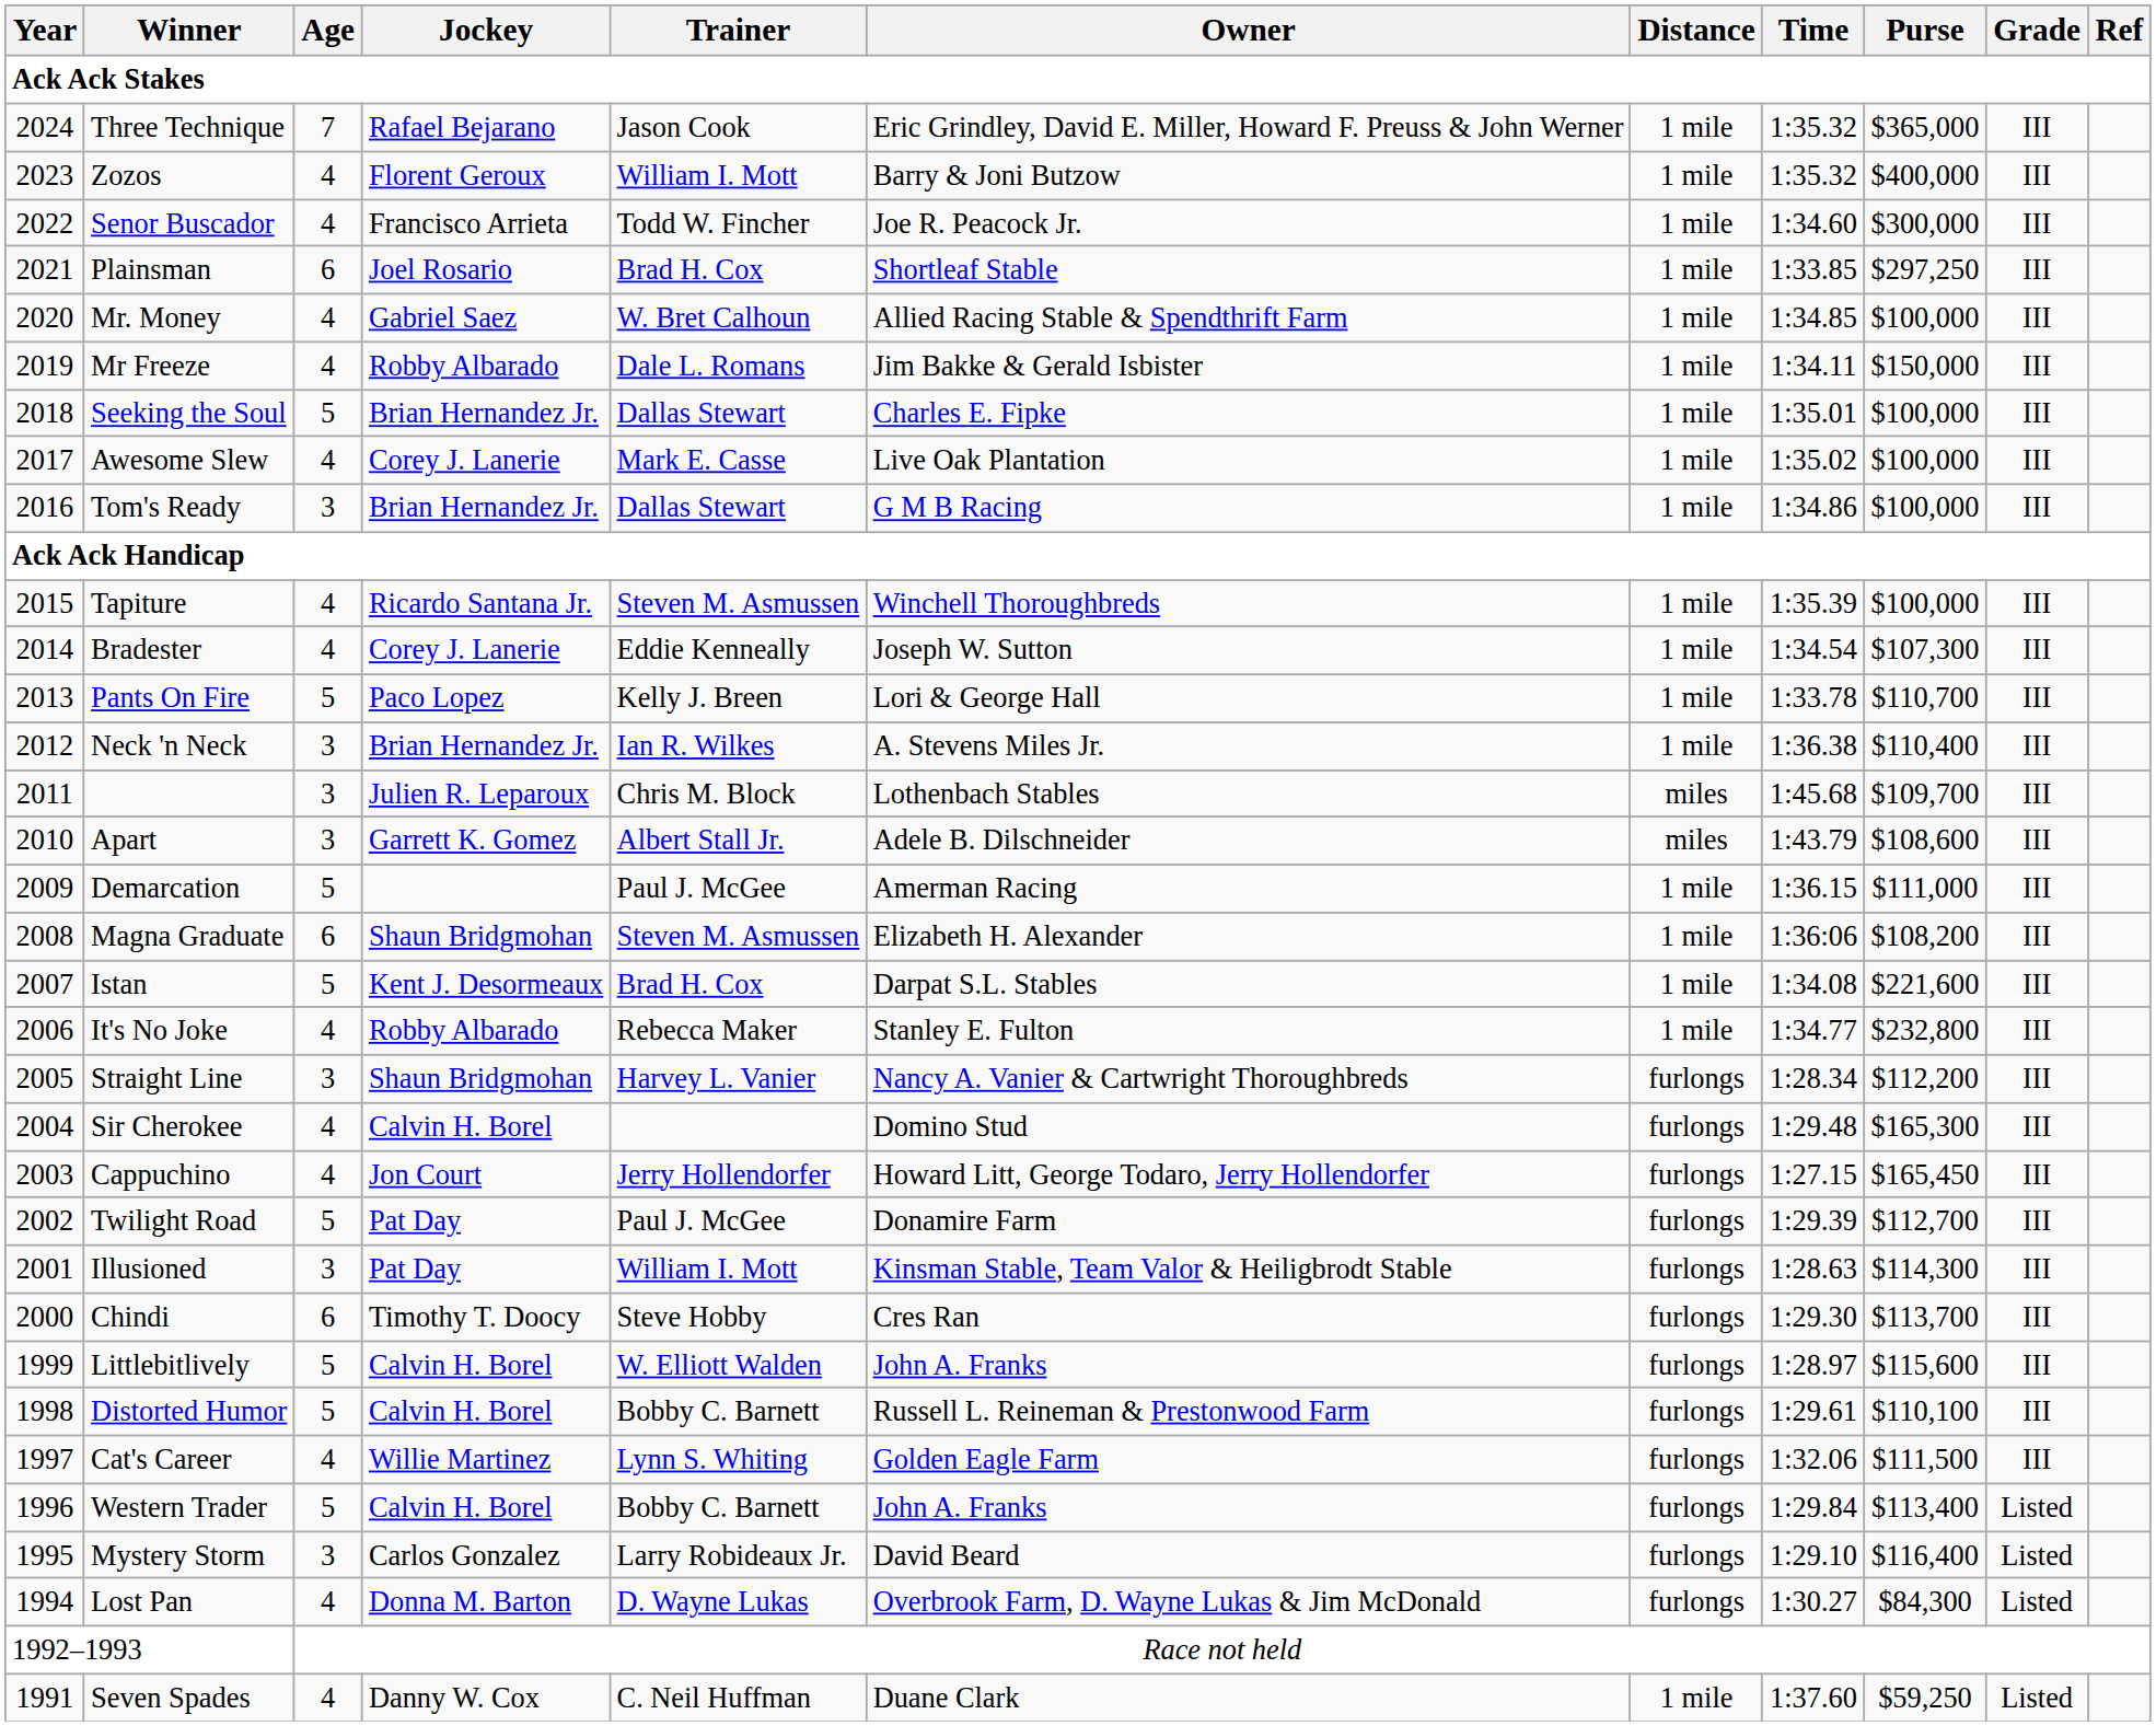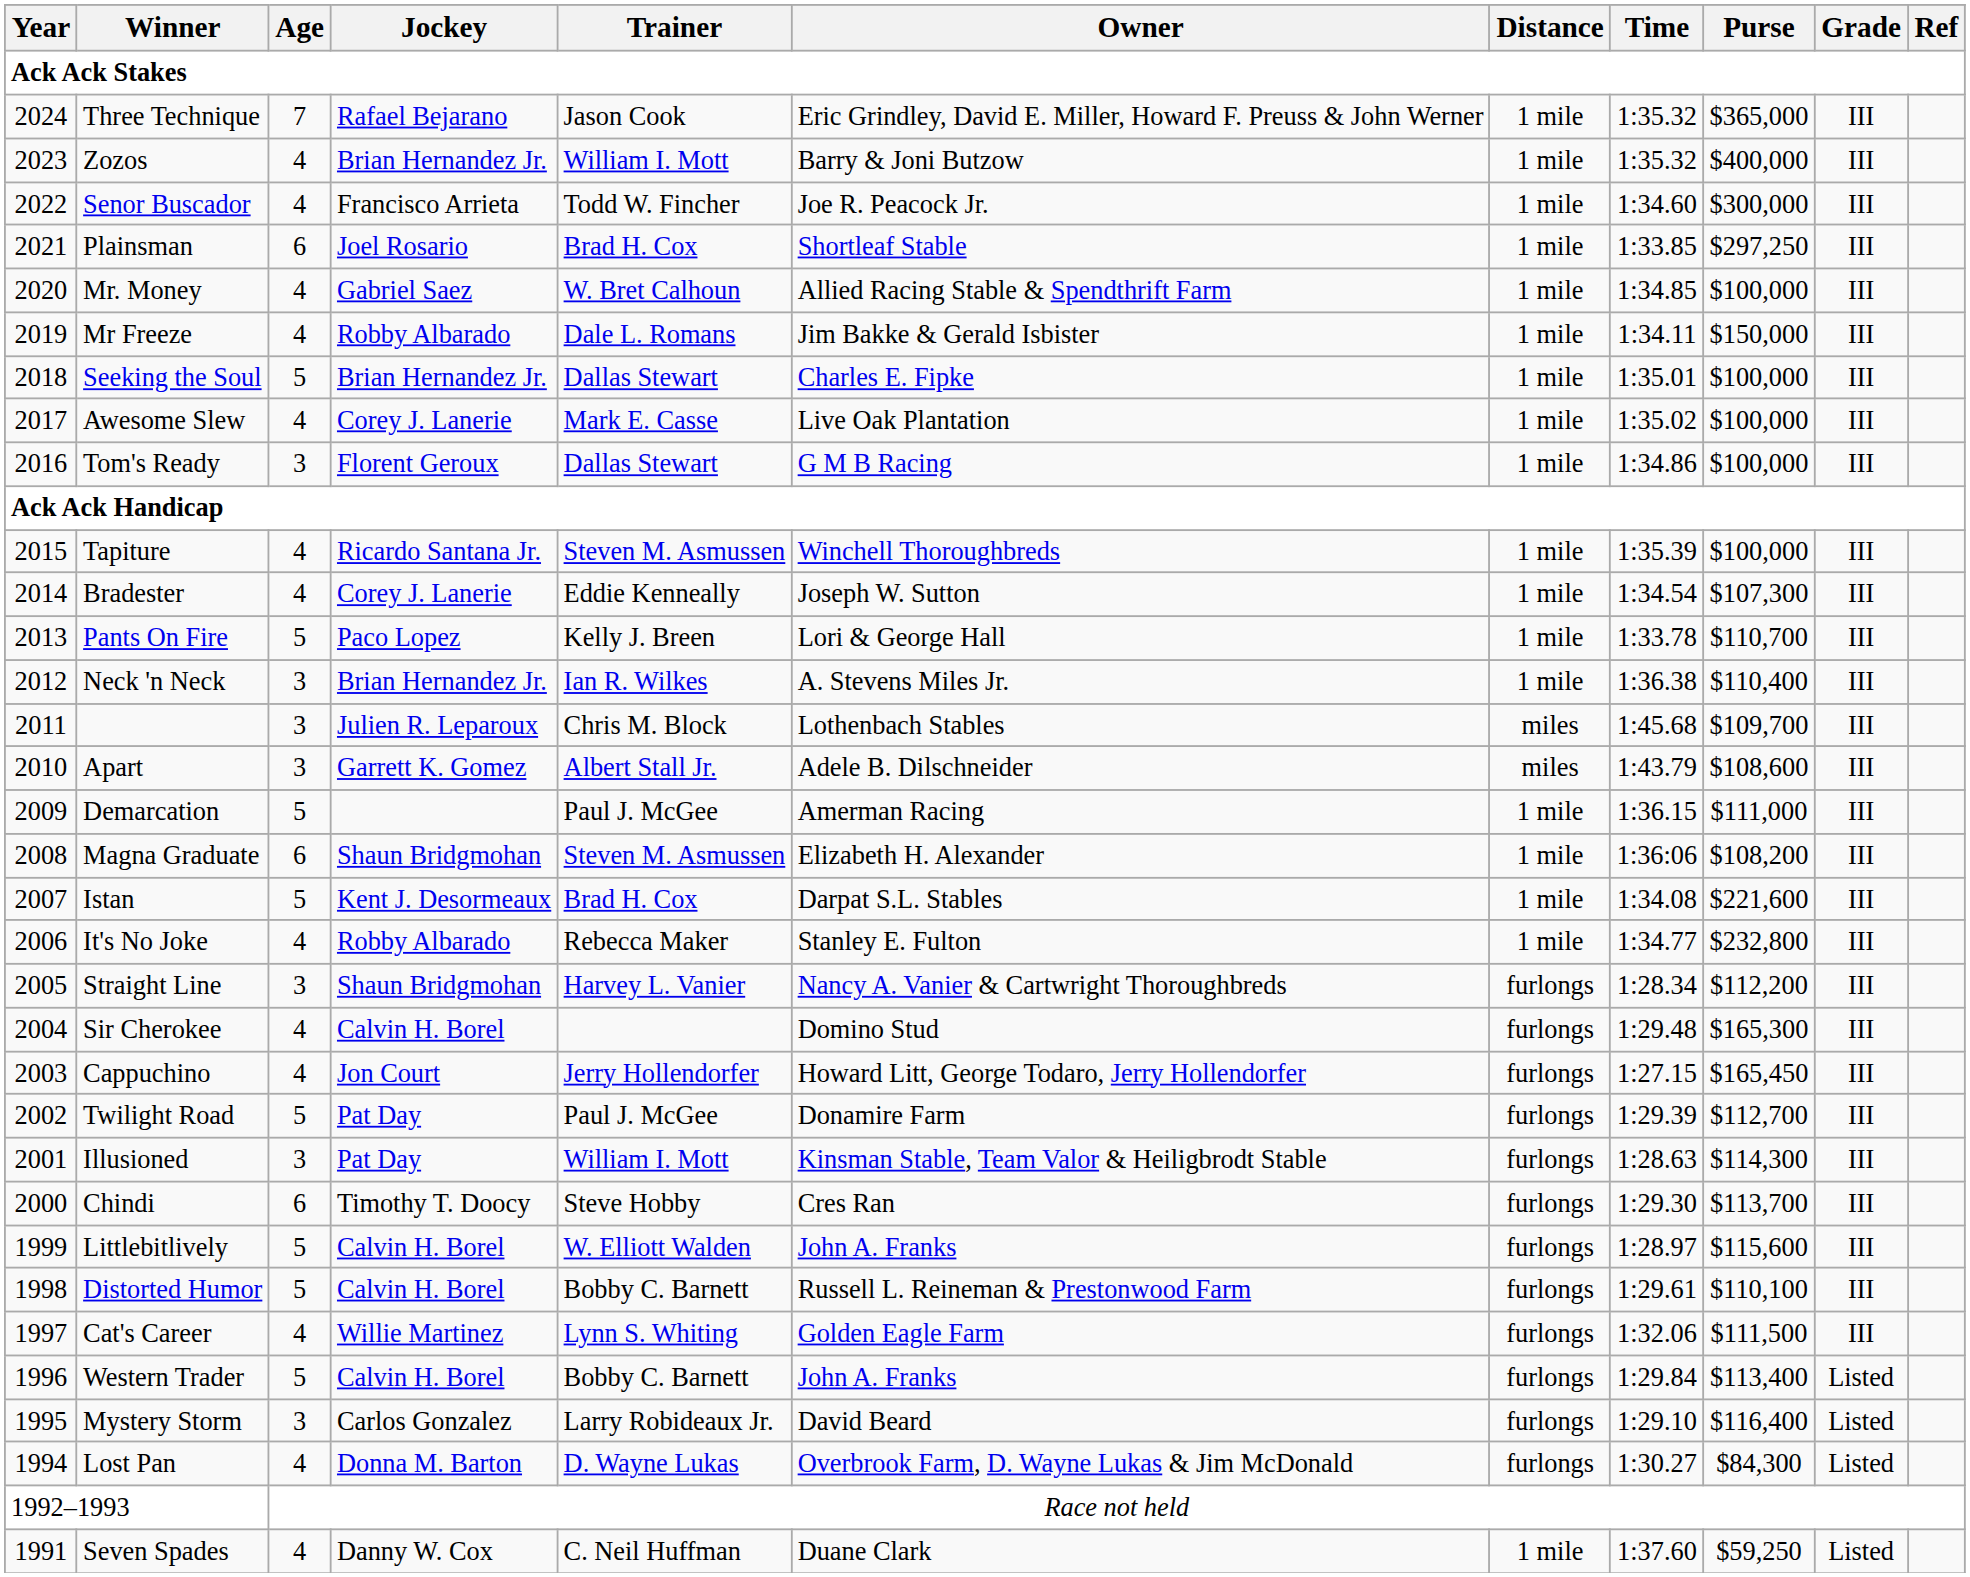 <table class="wikitable sortable">
 <tr>
 <th>Year</th>
 <th>Winner</th>
 <th>Age</th>
 <th>Jockey</th>
 <th>Trainer</th>
 <th>Owner</th>
 <th>Distance</th>
 <th>Time</th>
 <th>Purse</th>
 <th>Grade</th>
 <th>Ref</th>
 </tr>
 <tr style="font-size:90%; background-color:white">
 <td align="left" colspan=11><strong>Ack Ack Stakes</strong></td>
 </tr>
 <tr style="font-size:90%">
 <td align=center>2024</td>
 <td>Three Technique</td>
 <td align=center>7</td>
 <td><a href='#'>Rafael Bejarano</a></td>
 <td>Jason Cook</td>
 <td>Eric Grindley, David E. Miller, Howard F. Preuss & John Werner</td>
 <td align=center>1 mile</td>
 <td align=center>1:35.32</td>
 <td align=center>$365,000</td>
 <td align=center>III</td>
 <td></td>
 </tr>
 <tr style="font-size:90%">
 <td align=center>2023</td>
 <td>Zozos</td>
 <td align=center>4</td>
-<td><a href='#'>Florent Geroux</a></td>
+<td><a href='#'>Brian Hernandez Jr.</a></td>
 <td><a href='#'>William I. Mott</a></td>
 <td>Barry & Joni Butzow</td>
 <td align=center>1 mile</td>
 <td align=center>1:35.32</td>
 <td align=center>$400,000</td>
 <td align=center>III</td>
 <td></td>
 </tr>
 <tr style="font-size:90%">
 <td align=center>2022</td>
 <td><a href='#'>Senor Buscador</a></td>
 <td align=center>4</td>
 <td>Francisco Arrieta</td>
 <td>Todd W. Fincher</td>
 <td>Joe R. Peacock Jr.</td>
 <td align=center>1 mile</td>
 <td align=center>1:34.60</td>
 <td align=center>$300,000</td>
 <td align=center>III</td>
 <td></td>
 </tr>
 <tr style="font-size:90%">
 <td align=center>2021</td>
 <td>Plainsman</td>
 <td align=center>6</td>
 <td><a href='#'>Joel Rosario</a></td>
 <td><a href='#'>Brad H. Cox</a></td>
 <td><a href='#'>Shortleaf Stable</a></td>
 <td align=center>1 mile</td>
 <td align=center>1:33.85</td>
 <td align=center>$297,250</td>
 <td align=center>III</td>
 <td></td>
 </tr>
 <tr style="font-size:90%;">
 <td align=center>2020</td>
 <td>Mr. Money</td>
 <td align=center>4</td>
 <td><a href='#'>Gabriel Saez</a></td>
 <td><a href='#'>W. Bret Calhoun</a></td>
 <td>Allied Racing Stable & <a href='#'>Spendthrift Farm</a></td>
 <td align=center>1 mile</td>
 <td align=center>1:34.85</td>
 <td align=center>$100,000</td>
 <td align=center>III</td>
 <td></td>
 </tr>
 <tr style="font-size:90%;">
 <td align=center>2019</td>
 <td>Mr Freeze</td>
 <td align=center>4</td>
 <td><a href='#'>Robby Albarado</a></td>
 <td><a href='#'>Dale L. Romans</a></td>
 <td>Jim Bakke & Gerald Isbister</td>
 <td align=center>1 mile</td>
 <td align=center>1:34.11</td>
 <td align=center>$150,000</td>
 <td align=center>III</td>
 <td></td>
 </tr>
 <tr style="font-size:90%;">
 <td align=center>2018</td>
 <td><a href='#'>Seeking the Soul</a></td>
 <td align=center>5</td>
 <td><a href='#'>Brian Hernandez Jr.</a></td>
 <td><a href='#'>Dallas Stewart</a></td>
 <td><a href='#'>Charles E. Fipke</a></td>
 <td align=center>1 mile</td>
 <td align=center>1:35.01</td>
 <td align=center>$100,000</td>
 <td align=center>III</td>
 <td></td>
 </tr>
 <tr style="font-size:90%;">
 <td align=center>2017</td>
 <td>Awesome Slew</td>
 <td align=center>4</td>
 <td><a href='#'>Corey J. Lanerie</a></td>
 <td><a href='#'>Mark E. Casse</a></td>
 <td>Live Oak Plantation</td>
 <td align=center>1 mile</td>
 <td align=center>1:35.02</td>
 <td align=center>$100,000</td>
 <td align=center>III</td>
 <td></td>
 </tr>
 <tr style="font-size:90%;">
 <td align=center>2016</td>
 <td>Tom's Ready</td>
 <td align=center>3</td>
-<td><a href='#'>Brian Hernandez Jr.</a></td>
+<td><a href='#'>Florent Geroux</a></td>
 <td><a href='#'>Dallas Stewart</a></td>
 <td><a href='#'>G M B Racing</a></td>
 <td align=center>1 mile</td>
 <td align=center>1:34.86</td>
 <td align=center>$100,000</td>
 <td align=center>III</td>
 <td></td>
 </tr>
 <tr style="font-size:90%; background-color:white">
 <td align="left" colspan=11><strong>Ack Ack Handicap </strong></td>
 </tr>
 <tr style="font-size:90%;">
 <td align=center>2015</td>
 <td>Tapiture</td>
 <td align=center>4</td>
 <td><a href='#'>Ricardo Santana Jr.</a></td>
 <td><a href='#'>Steven M. Asmussen</a></td>
 <td><a href='#'>Winchell Thoroughbreds</a></td>
 <td align=center>1 mile</td>
 <td align=center>1:35.39</td>
 <td align=center>$100,000</td>
 <td align=center>III</td>
 <td></td>
 </tr>
 <tr style="font-size:90%;">
 <td align=center>2014</td>
 <td>Bradester</td>
 <td align=center>4</td>
 <td><a href='#'>Corey J. Lanerie</a></td>
 <td>Eddie Kenneally</td>
 <td>Joseph W. Sutton</td>
 <td align=center>1 mile</td>
 <td align=center>1:34.54</td>
 <td align=center>$107,300</td>
 <td align=center>III</td>
 <td></td>
 </tr>
 <tr style="font-size:90%;">
 <td align=center>2013</td>
 <td><a href='#'>Pants On Fire</a></td>
 <td align=center>5</td>
 <td><a href='#'>Paco Lopez</a></td>
 <td>Kelly J. Breen</td>
 <td>Lori & George Hall</td>
 <td align=center>1 mile</td>
 <td align=center>1:33.78</td>
 <td align=center>$110,700</td>
 <td align=center>III</td>
 <td></td>
 </tr>
 <tr style="font-size:90%;">
 <td align=center>2012</td>
 <td>Neck 'n Neck</td>
 <td align=center>3</td>
 <td><a href='#'>Brian Hernandez Jr.</a></td>
 <td><a href='#'>Ian R. Wilkes</a></td>
 <td>A. Stevens Miles Jr.</td>
 <td align=center>1 mile</td>
 <td align=center>1:36.38</td>
 <td align=center>$110,400</td>
 <td align=center>III</td>
 <td></td>
 </tr>
 <tr style="font-size:90%;">
 <td align=center>2011</td>
 <td></td>
 <td align=center>3</td>
 <td><a href='#'>Julien R. Leparoux</a></td>
 <td>Chris M. Block</td>
 <td>Lothenbach Stables</td>
 <td align=center> miles</td>
 <td align=center>1:45.68</td>
 <td align=center>$109,700</td>
 <td align=center>III</td>
 <td></td>
 </tr>
 <tr style="font-size:90%;">
 <td align=center>2010</td>
 <td>Apart</td>
 <td align=center>3</td>
 <td><a href='#'>Garrett K. Gomez</a></td>
 <td><a href='#'>Albert Stall Jr.</a></td>
 <td>Adele B. Dilschneider</td>
 <td align=center> miles</td>
 <td align=center>1:43.79</td>
 <td align=center>$108,600</td>
 <td align=center>III</td>
 <td></td>
 </tr>
 <tr style="font-size:90%;">
 <td align=center>2009</td>
 <td>Demarcation</td>
 <td align=center>5</td>
 <td></td>
 <td>Paul J. McGee</td>
 <td>Amerman Racing</td>
 <td align=center>1 mile</td>
 <td align=center>1:36.15</td>
 <td align=center>$111,000</td>
 <td align=center>III</td>
 <td></td>
 </tr>
 <tr style="font-size:90%;">
 <td align=center>2008</td>
 <td>Magna Graduate</td>
 <td align=center>6</td>
 <td><a href='#'>Shaun Bridgmohan</a></td>
 <td><a href='#'>Steven M. Asmussen</a></td>
 <td>Elizabeth H. Alexander</td>
 <td align=center>1 mile</td>
 <td align=center>1:36:06</td>
 <td align=center>$108,200</td>
 <td align=center>III</td>
 <td></td>
 </tr>
 <tr style="font-size:90%;">
 <td align=center>2007</td>
 <td>Istan</td>
 <td align=center>5</td>
 <td><a href='#'>Kent J. Desormeaux</a></td>
 <td><a href='#'>Brad H. Cox</a></td>
 <td>Darpat S.L. Stables</td>
 <td align=center>1 mile</td>
 <td align=center>1:34.08</td>
 <td align=center>$221,600</td>
 <td align=center>III</td>
 <td></td>
 </tr>
 <tr style="font-size:90%;">
 <td align=center>2006</td>
 <td>It's No Joke</td>
 <td align=center>4</td>
 <td><a href='#'>Robby Albarado</a></td>
 <td>Rebecca Maker</td>
 <td>Stanley E. Fulton</td>
 <td align=center>1 mile</td>
 <td align=center>1:34.77</td>
 <td align=center>$232,800</td>
 <td align=center>III</td>
 <td></td>
 </tr>
 <tr style="font-size:90%;">
 <td align=center>2005</td>
 <td>Straight Line</td>
 <td align=center>3</td>
 <td><a href='#'>Shaun Bridgmohan</a></td>
 <td><a href='#'>Harvey L. Vanier</a></td>
 <td><a href='#'>Nancy A. Vanier</a> & Cartwright Thoroughbreds</td>
 <td align=center> furlongs</td>
 <td align=center>1:28.34</td>
 <td align=center>$112,200</td>
 <td align=center>III</td>
 <td></td>
 </tr>
 <tr style="font-size:90%;">
 <td align=center>2004</td>
 <td>Sir Cherokee</td>
 <td align=center>4</td>
 <td><a href='#'>Calvin H. Borel</a></td>
 <td></td>
 <td>Domino Stud</td>
 <td align=center> furlongs</td>
 <td align=center>1:29.48</td>
 <td align=center>$165,300</td>
 <td align=center>III</td>
 <td></td>
 </tr>
 <tr style="font-size:90%;">
 <td align=center>2003</td>
 <td>Cappuchino</td>
 <td align=center>4</td>
 <td><a href='#'>Jon Court</a></td>
 <td><a href='#'>Jerry Hollendorfer</a></td>
 <td>Howard Litt, George Todaro, <a href='#'>Jerry Hollendorfer</a></td>
 <td align=center> furlongs</td>
 <td align=center>1:27.15</td>
 <td align=center>$165,450</td>
 <td align=center>III</td>
 <td></td>
 </tr>
 <tr style="font-size:90%;">
 <td align=center>2002</td>
 <td>Twilight Road</td>
 <td align=center>5</td>
 <td><a href='#'>Pat Day</a></td>
 <td>Paul J. McGee</td>
 <td>Donamire Farm</td>
 <td align=center> furlongs</td>
 <td align=center>1:29.39</td>
 <td align=center>$112,700</td>
 <td align=center>III</td>
 <td></td>
 </tr>
 <tr style="font-size:90%;">
 <td align=center>2001</td>
 <td>Illusioned</td>
 <td align=center>3</td>
 <td><a href='#'>Pat Day</a></td>
 <td><a href='#'>William I. Mott</a></td>
 <td><a href='#'>Kinsman Stable</a>, <a href='#'>Team Valor</a> & Heiligbrodt Stable</td>
 <td align=center> furlongs</td>
 <td align=center>1:28.63</td>
 <td align=center>$114,300</td>
 <td align=center>III</td>
 <td></td>
 </tr>
 <tr style="font-size:90%;">
 <td align=center>2000</td>
 <td>Chindi</td>
 <td align=center>6</td>
 <td>Timothy T. Doocy</td>
 <td>Steve Hobby</td>
 <td>Cres Ran</td>
 <td align=center> furlongs</td>
 <td align=center>1:29.30</td>
 <td align=center>$113,700</td>
 <td align=center>III</td>
 <td></td>
 </tr>
 <tr style="font-size:90%;">
 <td align=center>1999</td>
 <td>Littlebitlively</td>
 <td align=center>5</td>
 <td><a href='#'>Calvin H. Borel</a></td>
 <td><a href='#'>W. Elliott Walden</a></td>
 <td><a href='#'>John A. Franks</a></td>
 <td align=center> furlongs</td>
 <td align=center>1:28.97</td>
 <td align=center>$115,600</td>
 <td align=center>III</td>
 <td></td>
 </tr>
 <tr style="font-size:90%;">
 <td align=center>1998</td>
 <td><a href='#'>Distorted Humor</a></td>
 <td align=center>5</td>
 <td><a href='#'>Calvin H. Borel</a></td>
 <td>Bobby C. Barnett</td>
 <td>Russell L. Reineman  & <a href='#'>Prestonwood Farm</a></td>
 <td align=center> furlongs</td>
 <td align=center>1:29.61</td>
 <td align=center>$110,100</td>
 <td align=center>III</td>
 <td></td>
 </tr>
 <tr style="font-size:90%;">
 <td align=center>1997</td>
 <td>Cat's Career</td>
 <td align=center>4</td>
 <td><a href='#'>Willie Martinez</a></td>
 <td><a href='#'>Lynn S. Whiting</a></td>
 <td><a href='#'>Golden Eagle Farm</a></td>
 <td align=center> furlongs</td>
 <td align=center>1:32.06</td>
 <td align=center>$111,500</td>
 <td align=center>III</td>
 <td></td>
 </tr>
 <tr style="font-size:90%;">
 <td align=center>1996</td>
 <td>Western Trader</td>
 <td align=center>5</td>
 <td><a href='#'>Calvin H. Borel</a></td>
 <td>Bobby C. Barnett</td>
 <td><a href='#'>John A. Franks</a></td>
 <td align=center> furlongs</td>
 <td align=center>1:29.84</td>
 <td align=center>$113,400</td>
 <td align=center>Listed</td>
 <td></td>
 </tr>
 <tr style="font-size:90%;">
 <td align=center>1995</td>
 <td>Mystery Storm</td>
 <td align=center>3</td>
 <td>Carlos Gonzalez</td>
 <td>Larry Robideaux Jr.</td>
 <td>David Beard</td>
 <td align=center> furlongs</td>
 <td align=center>1:29.10</td>
 <td align=center>$116,400</td>
 <td align=center>Listed</td>
 <td></td>
 </tr>
 <tr style="font-size:90%;">
 <td align=center>1994</td>
 <td>Lost Pan</td>
 <td align=center>4</td>
 <td><a href='#'>Donna M. Barton</a></td>
 <td><a href='#'>D. Wayne Lukas</a></td>
 <td><a href='#'>Overbrook Farm</a>, <a href='#'>D. Wayne Lukas</a> & Jim McDonald</td>
 <td align=center> furlongs</td>
 <td align=center>1:30.27</td>
 <td align=center>$84,300</td>
 <td align=center>Listed</td>
 <td></td>
 </tr>
 <tr style="font-size:90%; background-color:white">
 <td align="left" colspan=2>1992–1993</td>
 <td align="center" colspan=9><em>Race not held</em></td>
 </tr>
 <tr style="font-size:90%;">
 <td align=center>1991</td>
 <td>Seven Spades</td>
 <td align=center>4</td>
 <td>Danny W. Cox</td>
 <td>C. Neil Huffman</td>
 <td>Duane Clark</td>
 <td align=center>1 mile</td>
 <td align=center>1:37.60</td>
 <td align=center>$59,250</td>
 <td align=center>Listed</td>
 <td></td>
 </tr>
 </table>
